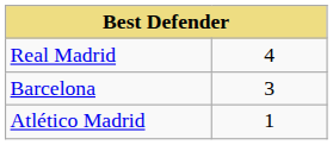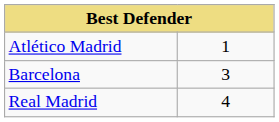 <table class="wikitable" align="center">
 <tr>
 <th style="background-color: #eedd82" colspan="2">Best Defender</th>
 </tr>
 <tr>
-<td width="150"><a href='#'>Real Madrid</a></td>
-<td width="80" align="center">4</td>
+<td><a href='#'>Atlético Madrid</a></td>
+<td align="center">1</td>
 </tr>
 <tr>
 <td><a href='#'>Barcelona</a></td>
 <td align="center">3</td>
 </tr>
 <tr>
-<td><a href='#'>Atlético Madrid</a></td>
-<td align="center">1</td>
+<td width="150"><a href='#'>Real Madrid</a></td>
+<td width="80" align="center">4</td>
 </tr>
 </table>
